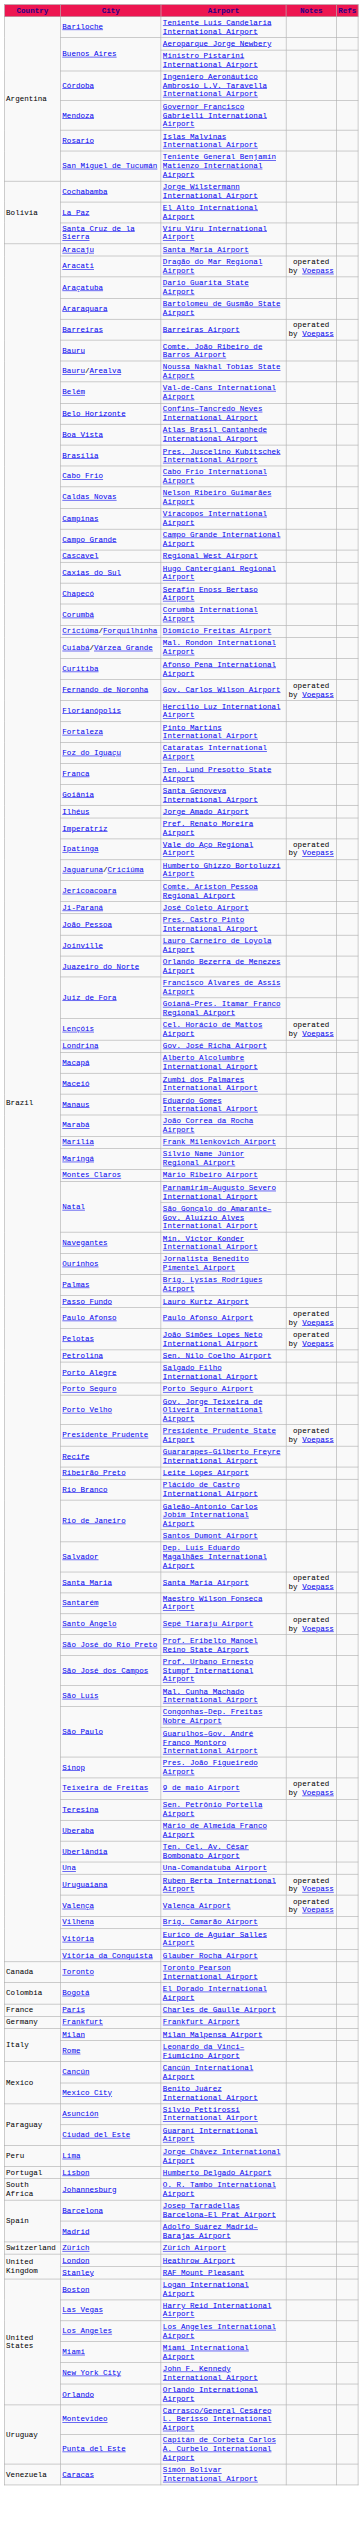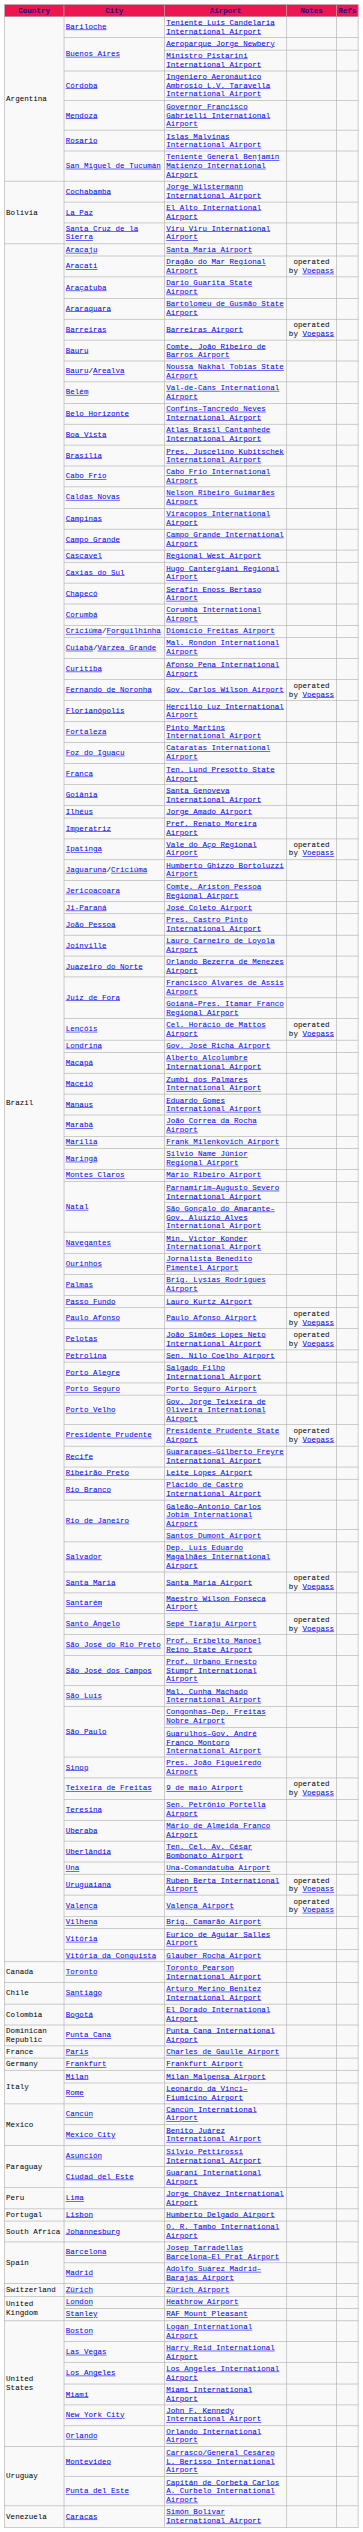 <table class="sortable wikitable">
 <tr>
 <th style="background:#ED1651; color:#2A0088;">Country</th>
 <th style="background:#ED1651; color:#2A0088;">City</th>
 <th style="background:#ED1651; color:#2A0088;">Airport</th>
 <th style="background:#ED1651; color:#2A0088;">Notes</th>
 <th style="background:#ED1651; color:#2A0088;">Refs</th>
 </tr>
 <tr>
 <td rowspan="7">Argentina</td>
 <td><a href='#'>Bariloche</a></td>
 <td><a href='#'>Teniente Luis Candelaria International Airport</a></td>
 <td></td>
 <td align=center></td>
 </tr>
 <tr>
 <td rowspan="2"><a href='#'>Buenos Aires</a></td>
 <td><a href='#'>Aeroparque Jorge Newbery</a></td>
 <td align=center></td>
 <td align=center></td>
 </tr>
 <tr>
 <td><a href='#'>Ministro Pistarini International Airport</a></td>
 <td align=center></td>
 <td align=center></td>
 </tr>
 <tr>
 <td><a href='#'>Córdoba</a></td>
 <td><a href='#'>Ingeniero Aeronáutico Ambrosio L.V. Taravella International Airport</a></td>
 <td></td>
 <td align=center></td>
 </tr>
 <tr>
 <td><a href='#'>Mendoza</a></td>
 <td><a href='#'>Governor Francisco Gabrielli International Airport</a></td>
 <td align=center></td>
 <td align=center></td>
 </tr>
 <tr>
 <td><a href='#'>Rosario</a></td>
 <td><a href='#'>Islas Malvinas International Airport</a></td>
 <td></td>
 <td align=center></td>
 </tr>
 <tr>
 <td><a href='#'>San Miguel de Tucumán</a></td>
 <td><a href='#'>Teniente General Benjamín Matienzo International Airport</a></td>
 <td></td>
 <td align=center></td>
 </tr>
 <tr>
 <td rowspan="3">Bolivia</td>
 <td><a href='#'>Cochabamba</a></td>
 <td><a href='#'>Jorge Wilstermann International Airport</a></td>
 <td></td>
 <td align=center></td>
 </tr>
 <tr>
 <td><a href='#'>La Paz</a></td>
 <td><a href='#'>El Alto International Airport</a></td>
 <td></td>
 <td align=center></td>
 </tr>
 <tr>
 <td><a href='#'>Santa Cruz de la Sierra</a></td>
 <td><a href='#'>Viru Viru International Airport</a></td>
 <td></td>
 <td align=center></td>
 </tr>
 <tr>
 <td rowspan="86">Brazil</td>
 <td><a href='#'>Aracaju</a></td>
 <td><a href='#'>Santa Maria Airport</a></td>
 <td align=center></td>
 <td align=center></td>
 </tr>
 <tr>
 <td><a href='#'>Aracati</a></td>
 <td><a href='#'>Dragão do Mar Regional Airport</a></td>
 <td align=center>operated by <a href='#'>Voepass</a></td>
 <td align=center></td>
 </tr>
 <tr>
 <td><a href='#'>Araçatuba</a></td>
 <td><a href='#'>Dario Guarita State Airport</a></td>
 <td></td>
 <td align=center></td>
 </tr>
 <tr>
 <td><a href='#'>Araraquara</a></td>
 <td><a href='#'>Bartolomeu de Gusmão State Airport</a></td>
 <td></td>
 <td align=center></td>
 </tr>
 <tr>
 <td><a href='#'>Barreiras</a></td>
 <td><a href='#'>Barreiras Airport</a></td>
 <td align=center>operated by <a href='#'>Voepass</a></td>
 <td align=center></td>
 </tr>
 <tr>
 <td><a href='#'>Bauru</a></td>
 <td><a href='#'>Comte. João Ribeiro de Barros Airport</a></td>
 <td></td>
 <td align=center></td>
 </tr>
 <tr>
 <td><a href='#'>Bauru</a>/<a href='#'>Arealva</a></td>
 <td><a href='#'>Noussa Nakhal Tobias State Airport</a></td>
 <td></td>
 <td align=center></td>
 </tr>
 <tr>
 <td><a href='#'>Belém</a></td>
 <td><a href='#'>Val-de-Cans International Airport</a></td>
 <td align=center></td>
 <td align=center></td>
 </tr>
 <tr>
 <td><a href='#'>Belo Horizonte</a></td>
 <td><a href='#'>Confins–Tancredo Neves International Airport</a></td>
 <td></td>
 <td align=center></td>
 </tr>
 <tr>
 <td><a href='#'>Boa Vista</a></td>
 <td><a href='#'>Atlas Brasil Cantanhede International Airport</a></td>
 <td align=center></td>
 <td align=center></td>
 </tr>
 <tr>
 <td><a href='#'>Brasília</a></td>
 <td><a href='#'>Pres. Juscelino Kubitschek International Airport</a></td>
 <td></td>
 <td align=center></td>
 </tr>
 <tr>
 <td><a href='#'>Cabo Frio</a></td>
 <td><a href='#'>Cabo Frio International Airport</a></td>
 <td></td>
 <td align=center></td>
 </tr>
 <tr>
 <td><a href='#'>Caldas Novas</a></td>
 <td><a href='#'>Nelson Ribeiro Guimarães Airport</a></td>
 <td></td>
 <td align=center></td>
 </tr>
 <tr>
 <td><a href='#'>Campinas</a></td>
 <td><a href='#'>Viracopos International Airport</a></td>
 <td></td>
 <td align=center></td>
 </tr>
 <tr>
 <td><a href='#'>Campo Grande</a></td>
 <td><a href='#'>Campo Grande International Airport</a></td>
 <td align=center></td>
 <td align=center></td>
 </tr>
 <tr>
 <td><a href='#'>Cascavel</a></td>
 <td><a href='#'>Regional West Airport</a></td>
 <td align=center></td>
 <td align=center></td>
 </tr>
 <tr>
 <td><a href='#'>Caxias do Sul</a></td>
 <td><a href='#'>Hugo Cantergiani Regional Airport</a></td>
 <td align=center></td>
 <td align=center></td>
 </tr>
 <tr>
 <td><a href='#'>Chapecó</a></td>
 <td><a href='#'>Serafin Enoss Bertaso Airport</a></td>
 <td align=center></td>
 <td align=center></td>
 </tr>
 <tr>
 <td><a href='#'>Corumbá</a></td>
 <td><a href='#'>Corumbá International Airport</a></td>
 <td></td>
 <td align=center></td>
 </tr>
 <tr>
 <td><a href='#'>Criciúma</a>/<a href='#'>Forquilhinha</a></td>
 <td><a href='#'>Diomício Freitas Airport</a></td>
 <td></td>
 <td align=center></td>
 </tr>
 <tr>
 <td><a href='#'>Cuiabá</a>/<a href='#'>Várzea Grande</a></td>
 <td><a href='#'>Mal. Rondon International Airport</a></td>
 <td align=center></td>
 <td align=center></td>
 </tr>
 <tr>
 <td><a href='#'>Curitiba</a></td>
 <td><a href='#'>Afonso Pena International Airport</a></td>
 <td align=center></td>
 <td align=center></td>
 </tr>
 <tr>
 <td><a href='#'>Fernando de Noronha</a></td>
 <td><a href='#'>Gov. Carlos Wilson Airport</a></td>
 <td align=center>operated by <a href='#'>Voepass</a></td>
 <td align=center></td>
 </tr>
 <tr>
 <td><a href='#'>Florianópolis</a></td>
 <td><a href='#'>Hercílio Luz International Airport</a></td>
 <td></td>
 <td align=center></td>
 </tr>
 <tr>
 <td><a href='#'>Fortaleza</a></td>
 <td><a href='#'>Pinto Martins International Airport</a></td>
 <td></td>
 <td align=center></td>
 </tr>
 <tr>
 <td><a href='#'>Foz do Iguaçu</a></td>
 <td><a href='#'>Cataratas International Airport</a></td>
 <td align=center></td>
 <td align=center></td>
 </tr>
 <tr>
 <td><a href='#'>Franca</a></td>
 <td><a href='#'>Ten. Lund Presotto State Airport</a></td>
 <td></td>
 <td align=center></td>
 </tr>
 <tr>
 <td><a href='#'>Goiânia</a></td>
 <td><a href='#'>Santa Genoveva International Airport</a></td>
 <td align=center></td>
 <td align=center></td>
 </tr>
 <tr>
 <td><a href='#'>Ilhéus</a></td>
 <td><a href='#'>Jorge Amado Airport</a></td>
 <td align=center></td>
 <td align=center></td>
 </tr>
 <tr>
 <td><a href='#'>Imperatriz</a></td>
 <td><a href='#'>Pref. Renato Moreira Airport</a></td>
 <td align=center></td>
 <td align=center></td>
 </tr>
 <tr>
 <td><a href='#'>Ipatinga</a></td>
 <td><a href='#'>Vale do Aço Regional Airport</a></td>
 <td align=center>operated by <a href='#'>Voepass</a></td>
 <td align=center></td>
 </tr>
 <tr>
 <td><a href='#'>Jaguaruna</a>/<a href='#'>Criciúma</a></td>
 <td><a href='#'>Humberto Ghizzo Bortoluzzi Airport</a></td>
 <td align=center></td>
 <td align=center></td>
 </tr>
 <tr>
 <td><a href='#'>Jericoacoara</a></td>
 <td><a href='#'>Comte. Ariston Pessoa Regional Airport</a></td>
 <td align=center></td>
 <td align=center></td>
 </tr>
 <tr>
 <td><a href='#'>Ji-Paraná</a></td>
 <td><a href='#'>José Coleto Airport</a></td>
 <td></td>
 <td align=center></td>
 </tr>
 <tr>
 <td><a href='#'>João Pessoa</a></td>
 <td><a href='#'>Pres. Castro Pinto International Airport</a></td>
 <td align=center></td>
 <td align=center></td>
 </tr>
 <tr>
 <td><a href='#'>Joinville</a></td>
 <td><a href='#'>Lauro Carneiro de Loyola Airport</a></td>
 <td align=center></td>
 <td align=center></td>
 </tr>
 <tr>
 <td><a href='#'>Juazeiro do Norte</a></td>
 <td><a href='#'>Orlando Bezerra de Menezes Airport</a></td>
 <td align=center></td>
 <td align=center></td>
 </tr>
 <tr>
 <td rowspan=2><a href='#'>Juiz de Fora</a></td>
 <td><a href='#'>Francisco Álvares de Assis Airport</a></td>
 <td></td>
 <td align=center></td>
 </tr>
 <tr>
 <td><a href='#'>Goianá–Pres. Itamar Franco Regional Airport</a></td>
 <td align=center></td>
 <td align=center></td>
 </tr>
 <tr>
 <td><a href='#'>Lençóis</a></td>
 <td><a href='#'>Cel. Horácio de Mattos Airport</a></td>
 <td align=center>operated by <a href='#'>Voepass</a></td>
 <td align=center></td>
 </tr>
 <tr>
 <td><a href='#'>Londrina</a></td>
 <td><a href='#'>Gov. José Richa Airport</a></td>
 <td align=center></td>
 <td align=center></td>
 </tr>
 <tr>
 <td><a href='#'>Macapá</a></td>
 <td><a href='#'>Alberto Alcolumbre International Airport</a></td>
 <td align=center></td>
 <td align=center></td>
 </tr>
 <tr>
 <td><a href='#'>Maceió</a></td>
 <td><a href='#'>Zumbi dos Palmares International Airport</a></td>
 <td align=center></td>
 <td align=center></td>
 </tr>
 <tr>
 <td><a href='#'>Manaus</a></td>
 <td><a href='#'>Eduardo Gomes International Airport</a></td>
 <td align=center></td>
 <td align=center></td>
 </tr>
 <tr>
 <td><a href='#'>Marabá</a></td>
 <td><a href='#'>João Correa da Rocha Airport</a></td>
 <td align=center></td>
 <td align=center></td>
 </tr>
 <tr>
 <td><a href='#'>Marília</a></td>
 <td><a href='#'>Frank Milenkovich Airport</a></td>
 <td></td>
 <td align=center></td>
 </tr>
 <tr>
 <td><a href='#'>Maringá</a></td>
 <td><a href='#'>Sílvio Name Júnior Regional Airport</a></td>
 <td align=center></td>
 <td align=center></td>
 </tr>
 <tr>
 <td><a href='#'>Montes Claros</a></td>
 <td><a href='#'>Mário Ribeiro Airport</a></td>
 <td align=center></td>
 <td align=center></td>
 </tr>
 <tr>
 <td rowspan="2"><a href='#'>Natal</a></td>
 <td><a href='#'>Parnamirim–Augusto Severo International Airport</a></td>
 <td></td>
 <td align=center></td>
 </tr>
 <tr>
 <td><a href='#'>São Gonçalo do Amarante–Gov. Aluízio Alves International Airport</a></td>
 <td align=center></td>
 <td align=center></td>
 </tr>
 <tr>
 <td><a href='#'>Navegantes</a></td>
 <td><a href='#'>Min. Victor Konder International Airport</a></td>
 <td align=center></td>
 <td align=center></td>
 </tr>
 <tr>
 <td><a href='#'>Ourinhos</a></td>
 <td><a href='#'>Jornalista Benedito Pimentel Airport</a></td>
 <td></td>
 <td align=center></td>
 </tr>
 <tr>
 <td><a href='#'>Palmas</a></td>
 <td><a href='#'>Brig. Lysias Rodrigues Airport</a></td>
 <td align=center></td>
 <td align=center></td>
 </tr>
 <tr>
 <td><a href='#'>Passo Fundo</a></td>
 <td><a href='#'>Lauro Kurtz Airport</a></td>
 <td align=center></td>
 <td align=center></td>
 </tr>
 <tr>
 <td><a href='#'>Paulo Afonso</a></td>
 <td><a href='#'>Paulo Afonso Airport</a></td>
 <td align=center>operated by <a href='#'>Voepass</a></td>
 <td align=center></td>
 </tr>
 <tr>
 <td><a href='#'>Pelotas</a></td>
 <td><a href='#'>João Simões Lopes Neto International Airport</a></td>
 <td align=center>operated by <a href='#'>Voepass</a></td>
 <td align=center></td>
 </tr>
 <tr>
 <td><a href='#'>Petrolina</a></td>
 <td><a href='#'>Sen. Nilo Coelho Airport</a></td>
 <td align=center></td>
 <td align=center></td>
 </tr>
 <tr>
 <td><a href='#'>Porto Alegre</a></td>
 <td><a href='#'>Salgado Filho International Airport</a></td>
 <td></td>
 <td align=center></td>
 </tr>
 <tr>
 <td><a href='#'>Porto Seguro</a></td>
 <td><a href='#'>Porto Seguro Airport</a></td>
 <td align=center></td>
 <td align=center></td>
 </tr>
 <tr>
 <td><a href='#'>Porto Velho</a></td>
 <td><a href='#'>Gov. Jorge Teixeira de Oliveira International Airport</a></td>
 <td align=center></td>
 <td align=center></td>
 </tr>
 <tr>
 <td><a href='#'>Presidente Prudente</a></td>
 <td><a href='#'>Presidente Prudente State Airport</a></td>
 <td align=center>operated by <a href='#'>Voepass</a></td>
 <td align=center></td>
 </tr>
 <tr>
 <td><a href='#'>Recife</a></td>
 <td><a href='#'>Guararapes–Gilberto Freyre International Airport</a></td>
 <td></td>
 <td align=center></td>
 </tr>
 <tr>
 <td><a href='#'>Ribeirão Preto</a></td>
 <td><a href='#'>Leite Lopes Airport</a></td>
 <td align=center></td>
 <td align=center></td>
 </tr>
 <tr>
 <td><a href='#'>Rio Branco</a></td>
 <td><a href='#'>Plácido de Castro International Airport</a></td>
 <td align=center></td>
 <td align=center></td>
 </tr>
 <tr>
 <td rowspan="2"><a href='#'>Rio de Janeiro</a></td>
 <td><a href='#'>Galeão–Antonio Carlos Jobim International Airport</a></td>
 <td></td>
 <td align=center></td>
 </tr>
 <tr>
 <td><a href='#'>Santos Dumont Airport</a></td>
 <td align=center></td>
 <td align=center></td>
 </tr>
 <tr>
 <td><a href='#'>Salvador</a></td>
 <td><a href='#'>Dep. Luís Eduardo Magalhães International Airport</a></td>
 <td align=center></td>
 <td align=center></td>
 </tr>
 <tr>
 <td><a href='#'>Santa Maria</a></td>
 <td><a href='#'>Santa Maria Airport</a></td>
 <td align=center>operated by <a href='#'>Voepass</a></td>
 <td align=center></td>
 </tr>
 <tr>
 <td><a href='#'>Santarém</a></td>
 <td><a href='#'>Maestro Wilson Fonseca Airport</a></td>
 <td align=center></td>
 <td align=center></td>
 </tr>
 <tr>
 <td><a href='#'>Santo Ângelo</a></td>
 <td><a href='#'>Sepé Tiaraju Airport</a></td>
 <td align=center>operated by <a href='#'>Voepass</a></td>
 <td align=center></td>
 </tr>
 <tr>
 <td><a href='#'>São José do Rio Preto</a></td>
 <td><a href='#'>Prof. Eribelto Manoel Reino State Airport</a></td>
 <td align=center></td>
 <td align=center></td>
 </tr>
 <tr>
 <td><a href='#'>São José dos Campos</a></td>
 <td><a href='#'>Prof. Urbano Ernesto Stumpf International Airport</a></td>
 <td></td>
 <td align=center></td>
 </tr>
 <tr>
 <td><a href='#'>São Luís</a></td>
 <td><a href='#'>Mal. Cunha Machado International Airport</a></td>
 <td align=center></td>
 <td align=center></td>
 </tr>
 <tr>
 <td rowspan="2"><a href='#'>São Paulo</a></td>
 <td><a href='#'>Congonhas–Dep. Freitas Nobre Airport</a></td>
 <td></td>
 <td align=center></td>
 </tr>
 <tr>
 <td><a href='#'>Guarulhos–Gov. André Franco Montoro International Airport</a></td>
 <td></td>
 <td align=center></td>
 </tr>
 <tr>
 <td><a href='#'>Sinop</a></td>
 <td><a href='#'>Pres. João Figueiredo Airport</a></td>
 <td align=center></td>
 <td align=center></td>
 </tr>
 <tr>
 <td><a href='#'>Teixeira de Freitas</a></td>
 <td><a href='#'>9 de maio Airport</a></td>
 <td align=center>operated by <a href='#'>Voepass</a></td>
 <td align=center></td>
 </tr>
 <tr>
 <td><a href='#'>Teresina</a></td>
 <td><a href='#'>Sen. Petrônio Portella Airport</a></td>
 <td align=center></td>
 <td align=center></td>
 </tr>
 <tr>
 <td><a href='#'>Uberaba</a></td>
 <td><a href='#'>Mário de Almeida Franco Airport</a></td>
 <td></td>
 <td align=center></td>
 </tr>
 <tr>
 <td><a href='#'>Uberlândia</a></td>
 <td><a href='#'>Ten. Cel. Av. César Bombonato Airport</a></td>
 <td align=center></td>
 <td align=center></td>
 </tr>
 <tr>
 <td><a href='#'>Una</a></td>
 <td><a href='#'>Una-Comandatuba Airport</a></td>
 <td align=center></td>
 <td align=center></td>
 </tr>
 <tr>
 <td><a href='#'>Uruguaiana</a></td>
 <td><a href='#'>Ruben Berta International Airport</a></td>
 <td align=center>operated by <a href='#'>Voepass</a></td>
 <td align=center></td>
 </tr>
 <tr>
 <td><a href='#'>Valença</a></td>
 <td><a href='#'>Valença Airport</a></td>
 <td align=center>operated by <a href='#'>Voepass</a></td>
 <td align=center></td>
 </tr>
 <tr>
 <td><a href='#'>Vilhena</a></td>
 <td><a href='#'>Brig. Camarão Airport</a></td>
 <td></td>
 <td align=center></td>
 </tr>
 <tr>
 <td><a href='#'>Vitória</a></td>
 <td><a href='#'>Eurico de Aguiar Salles Airport</a></td>
 <td align=center></td>
 <td align=center></td>
 </tr>
 <tr>
 <td><a href='#'>Vitória da Conquista</a></td>
 <td><a href='#'>Glauber Rocha Airport</a></td>
 <td align=center></td>
 <td align=center></td>
 </tr>
 <tr>
 <td>Canada</td>
 <td><a href='#'>Toronto</a></td>
 <td><a href='#'>Toronto Pearson International Airport</a></td>
 <td></td>
 <td align=center></td>
 </tr>
 <tr>
+<td>Chile</td>
+<td><a href='#'>Santiago</a></td>
+<td><a href='#'>Arturo Merino Benítez International Airport</a></td>
+<td align=center></td>
+<td align=center></td>
+</tr>
+<tr>
 <td>Colombia</td>
 <td><a href='#'>Bogotá</a></td>
 <td><a href='#'>El Dorado International Airport</a></td>
 <td align=center></td>
+<td align=center></td>
+</tr>
+<tr>
+<td>Dominican Republic</td>
+<td><a href='#'>Punta Cana</a></td>
+<td><a href='#'>Punta Cana International Airport</a></td>
+<td></td>
 <td align=center></td>
 </tr>
 <tr>
 <td>France</td>
 <td><a href='#'>Paris</a></td>
 <td><a href='#'>Charles de Gaulle Airport</a></td>
 <td></td>
 <td align=center></td>
 </tr>
 <tr>
 <td>Germany</td>
 <td><a href='#'>Frankfurt</a></td>
 <td><a href='#'>Frankfurt Airport</a></td>
 <td align=center></td>
 <td align=center></td>
 </tr>
 <tr>
 <td rowspan="2">Italy</td>
 <td><a href='#'>Milan</a></td>
 <td><a href='#'>Milan Malpensa Airport</a></td>
 <td align=center></td>
 <td align=center></td>
 </tr>
 <tr>
 <td><a href='#'>Rome</a></td>
 <td><a href='#'>Leonardo da Vinci–Fiumicino Airport</a></td>
 <td align=center></td>
 <td align=center></td>
 </tr>
 <tr>
 <td rowspan="2">Mexico</td>
 <td><a href='#'>Cancún</a></td>
 <td><a href='#'>Cancún International Airport</a></td>
 <td></td>
 <td align=center></td>
 </tr>
 <tr>
 <td><a href='#'>Mexico City</a></td>
 <td><a href='#'>Benito Juárez International Airport</a></td>
 <td align=center></td>
 <td align=center></td>
 </tr>
 <tr>
 <td rowspan="2">Paraguay</td>
 <td><a href='#'>Asunción</a></td>
 <td><a href='#'>Silvio Pettirossi International Airport</a></td>
 <td align=center></td>
 <td align=center></td>
 </tr>
 <tr>
 <td><a href='#'>Ciudad del Este</a></td>
 <td><a href='#'>Guaraní International Airport</a></td>
 <td></td>
 <td align=center></td>
 </tr>
 <tr>
 <td>Peru</td>
 <td><a href='#'>Lima</a></td>
 <td><a href='#'>Jorge Chávez International Airport</a></td>
 <td align=center></td>
 <td align=center></td>
 </tr>
 <tr>
 <td>Portugal</td>
 <td><a href='#'>Lisbon</a></td>
 <td><a href='#'>Humberto Delgado Airport</a></td>
 <td align=center></td>
 <td align=center></td>
 </tr>
 <tr>
 <td>South Africa</td>
 <td><a href='#'>Johannesburg</a></td>
 <td><a href='#'>O. R. Tambo International Airport</a></td>
 <td></td>
 <td align=center></td>
 </tr>
 <tr>
 <td rowspan="2">Spain</td>
 <td><a href='#'>Barcelona</a></td>
 <td><a href='#'>Josep Tarradellas Barcelona–El Prat Airport</a></td>
 <td align=center></td>
 <td align=center></td>
 </tr>
 <tr>
 <td><a href='#'>Madrid</a></td>
 <td><a href='#'>Adolfo Suárez Madrid–Barajas Airport</a></td>
 <td align=center></td>
 <td align=center></td>
 </tr>
 <tr>
 <td>Switzerland</td>
 <td><a href='#'>Zürich</a></td>
 <td><a href='#'>Zürich Airport</a></td>
 <td></td>
 <td align=center></td>
 </tr>
 <tr>
 <td rowspan="2">United Kingdom</td>
 <td><a href='#'>London</a></td>
 <td><a href='#'>Heathrow Airport</a></td>
 <td align=center></td>
 <td align=center></td>
 </tr>
 <tr>
 <td><a href='#'>Stanley</a></td>
 <td><a href='#'>RAF Mount Pleasant</a></td>
 <td></td>
 <td align=center></td>
 </tr>
 <tr>
 <td rowspan="6">United States</td>
 <td><a href='#'>Boston</a></td>
 <td><a href='#'>Logan International Airport</a></td>
 <td align=center></td>
 <td align=center></td>
 </tr>
 <tr>
 <td><a href='#'>Las Vegas</a></td>
 <td><a href='#'>Harry Reid International Airport</a></td>
 <td></td>
 <td align=center></td>
 </tr>
 <tr>
 <td><a href='#'>Los Angeles</a></td>
 <td><a href='#'>Los Angeles International Airport</a></td>
 <td align=center></td>
 <td align=center></td>
 </tr>
 <tr>
 <td><a href='#'>Miami</a></td>
 <td><a href='#'>Miami International Airport</a></td>
 <td align=center></td>
 <td align=center></td>
 </tr>
 <tr>
 <td><a href='#'>New York City</a></td>
 <td><a href='#'>John F. Kennedy International Airport</a></td>
 <td align=center></td>
 <td align=center></td>
 </tr>
 <tr>
 <td><a href='#'>Orlando</a></td>
 <td><a href='#'>Orlando International Airport</a></td>
 <td align=center></td>
 <td align=center></td>
 </tr>
 <tr>
 <td rowspan="2">Uruguay</td>
 <td><a href='#'>Montevideo</a></td>
 <td><a href='#'>Carrasco/General Cesáreo L. Berisso International Airport</a></td>
 <td align=center></td>
 <td align=center></td>
 </tr>
 <tr>
 <td><a href='#'>Punta del Este</a></td>
 <td><a href='#'>Capitán de Corbeta Carlos A. Curbelo International Airport</a></td>
 <td></td>
 <td align=center></td>
 </tr>
 <tr>
 <td>Venezuela</td>
 <td><a href='#'>Caracas</a></td>
 <td><a href='#'>Simón Bolívar International Airport</a></td>
 <td></td>
 <td align=center></td>
 </tr>
 </table>
